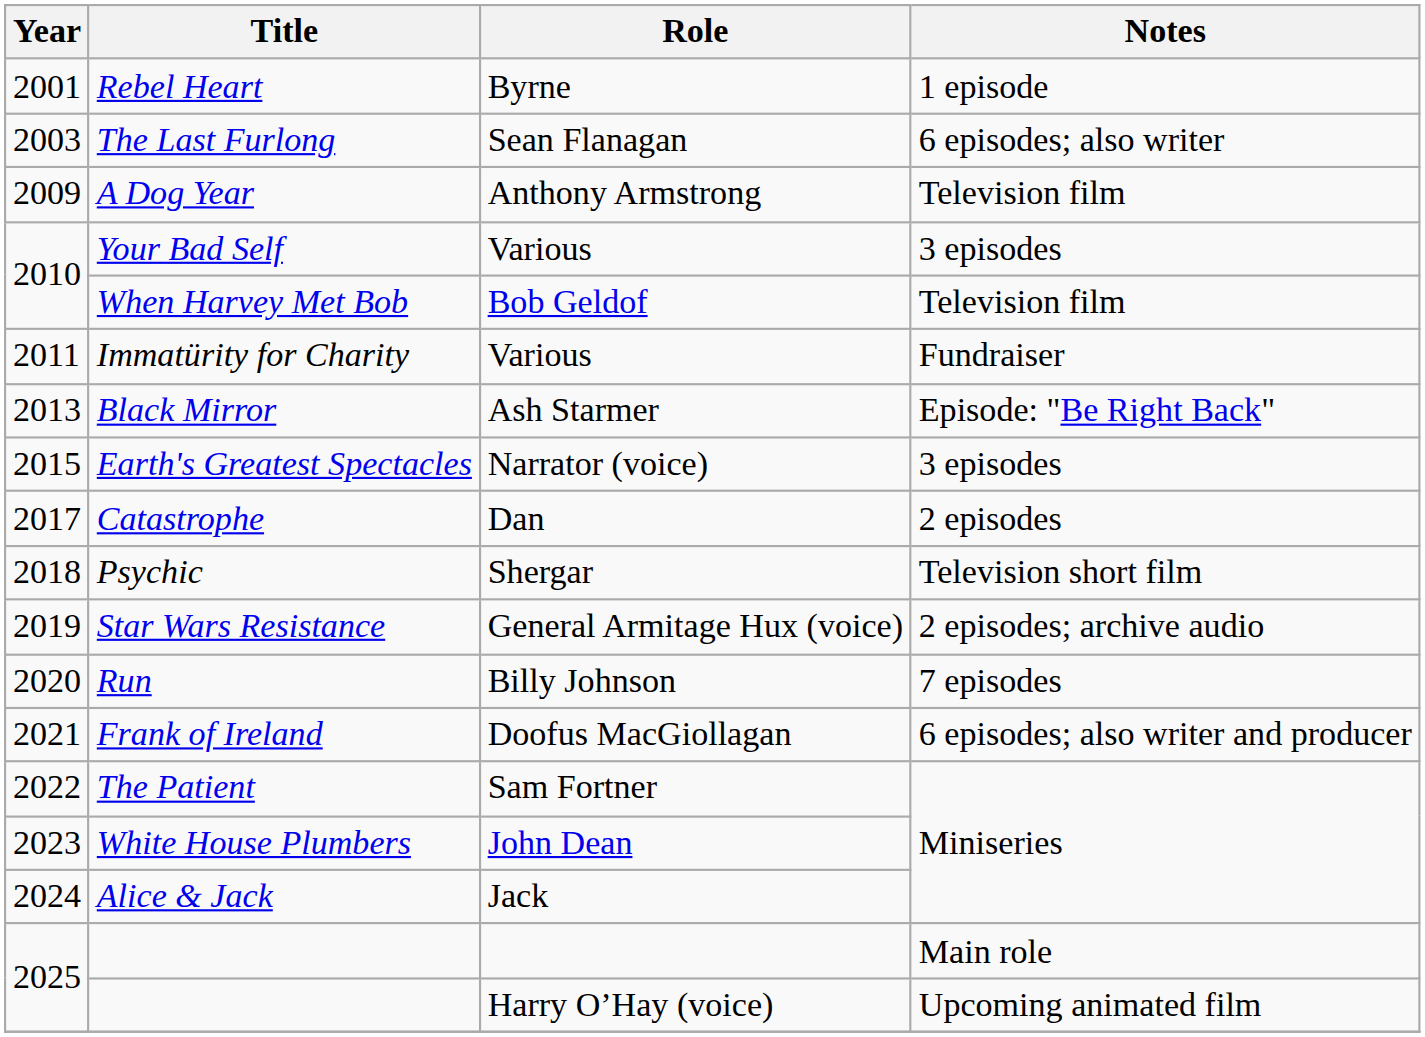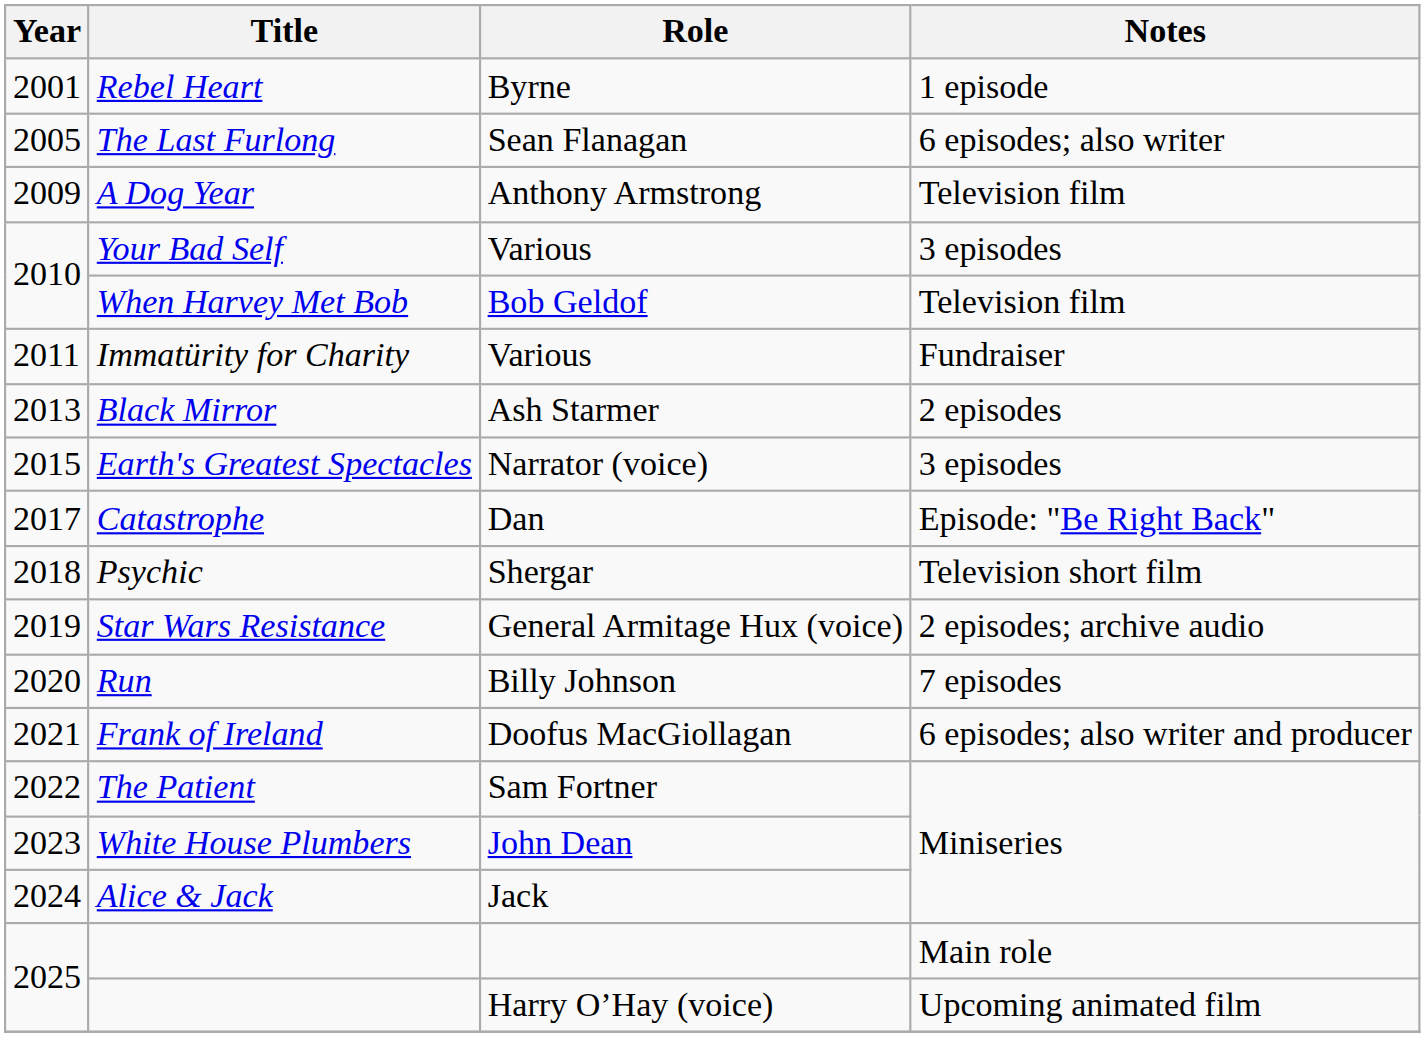 <table class="wikitable sortable">
 <tr>
 <th>Year</th>
 <th>Title</th>
 <th>Role</th>
 <th class="unsortable">Notes</th>
 </tr>
 <tr>
 <td>2001</td>
 <td><em><a href='#'>Rebel Heart</a></em></td>
 <td>Byrne</td>
 <td>1 episode</td>
 </tr>
 <tr>
-<td>2003</td>
+<td>2005</td>
 <td><em><a href='#'>The Last Furlong</a></em></td>
 <td>Sean Flanagan</td>
 <td>6 episodes; also writer</td>
 </tr>
 <tr>
 <td>2009</td>
 <td><em><a href='#'>A Dog Year</a></em></td>
 <td>Anthony Armstrong</td>
 <td>Television film</td>
 </tr>
 <tr>
 <td rowspan=2>2010</td>
 <td><em><a href='#'>Your Bad Self</a></em></td>
 <td>Various</td>
 <td>3 episodes</td>
 </tr>
 <tr>
 <td><em><a href='#'>When Harvey Met Bob</a></em></td>
 <td><a href='#'>Bob Geldof</a></td>
 <td>Television film</td>
 </tr>
 <tr>
 <td>2011</td>
 <td><em>Immatürity for Charity</em></td>
 <td>Various</td>
 <td>Fundraiser</td>
 </tr>
 <tr>
 <td>2013</td>
 <td><em><a href='#'>Black Mirror</a></em></td>
 <td>Ash Starmer</td>
-<td>Episode: "<a href='#'>Be Right Back</a>"</td>
+<td>2 episodes</td>
 </tr>
 <tr>
 <td>2015</td>
 <td><em><a href='#'>Earth's Greatest Spectacles</a></em></td>
 <td>Narrator (voice)</td>
 <td>3 episodes</td>
 </tr>
 <tr>
 <td>2017</td>
 <td><em><a href='#'>Catastrophe</a></em></td>
 <td>Dan</td>
-<td>2 episodes</td>
+<td>Episode: "<a href='#'>Be Right Back</a>"</td>
 </tr>
 <tr>
 <td>2018</td>
 <td><em>Psychic</em></td>
 <td>Shergar</td>
 <td>Television short film</td>
 </tr>
 <tr>
 <td>2019</td>
 <td><em><a href='#'>Star Wars Resistance</a></em></td>
 <td>General Armitage Hux (voice)</td>
 <td>2 episodes; archive audio</td>
 </tr>
 <tr>
 <td>2020</td>
 <td><em><a href='#'>Run</a></em></td>
 <td>Billy Johnson</td>
 <td>7 episodes</td>
 </tr>
 <tr>
 <td>2021</td>
 <td><em><a href='#'>Frank of Ireland</a></em></td>
 <td>Doofus MacGiollagan</td>
 <td>6 episodes; also writer and producer</td>
 </tr>
 <tr>
 <td>2022</td>
 <td><em><a href='#'>The Patient</a></em></td>
 <td>Sam Fortner</td>
 <td rowspan=3>Miniseries</td>
 </tr>
 <tr>
 <td>2023</td>
 <td><em><a href='#'>White House Plumbers</a></em></td>
 <td><a href='#'>John Dean</a></td>
 </tr>
 <tr>
 <td>2024</td>
 <td><em><a href='#'>Alice & Jack</a></em></td>
 <td>Jack</td>
 </tr>
 <tr>
 <td rowspan=2>2025</td>
 <td></td>
 <td></td>
 <td>Main role</td>
 </tr>
 <tr>
 <td></td>
 <td>Harry O’Hay (voice)</td>
 <td>Upcoming animated film</td>
 </tr>
 <tr>
 </tr>
 </table>
